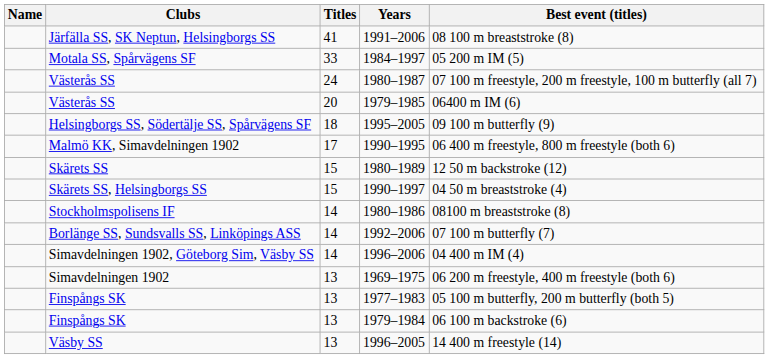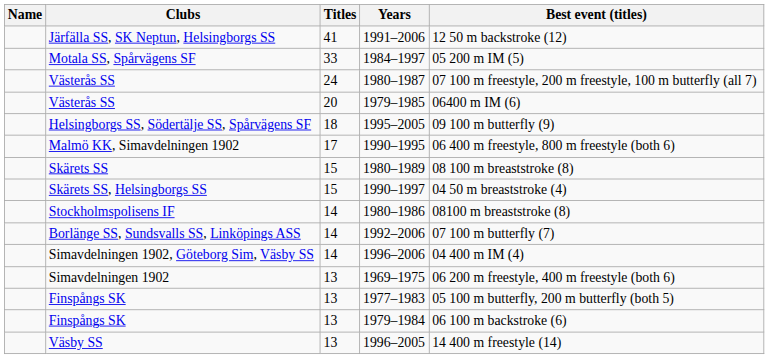 <table class="wikitable sortable" width=100%>
 <tr>
 <th>Name</th>
 <th>Clubs</th>
 <th>Titles</th>
 <th>Years</th>
 <th>Best event (titles)</th>
 </tr>
 <tr>
 <td></td>
 <td><a href='#'>Järfälla SS</a>, <a href='#'>SK Neptun</a>, <a href='#'>Helsingborgs SS</a></td>
 <td>41</td>
 <td>1991–2006</td>
-<td><span>08</span> 100 m breaststroke (8)</td>
+<td><span>12</span> 50 m backstroke (12)</td>
 </tr>
 <tr>
 <td></td>
 <td><a href='#'>Motala SS</a>, <a href='#'>Spårvägens SF</a></td>
 <td>33</td>
 <td>1984–1997</td>
 <td><span>05</span> 200 m IM (5)</td>
 </tr>
 <tr>
 <td></td>
 <td><a href='#'>Västerås SS</a></td>
 <td>24</td>
 <td>1980–1987</td>
 <td><span>07</span> 100 m freestyle, 200 m freestyle, 100 m butterfly (all 7)</td>
 </tr>
 <tr>
 <td></td>
 <td><a href='#'>Västerås SS</a></td>
 <td>20</td>
 <td>1979–1985</td>
 <td><span>06</span>400 m IM (6)</td>
 </tr>
 <tr>
 <td></td>
 <td><a href='#'>Helsingborgs SS</a>, <a href='#'>Södertälje SS</a>, <a href='#'>Spårvägens SF</a></td>
 <td>18</td>
 <td>1995–2005</td>
 <td><span>09</span> 100 m butterfly (9)</td>
 </tr>
 <tr>
 <td></td>
 <td><a href='#'>Malmö KK</a>, Simavdelningen 1902</td>
 <td>17</td>
 <td>1990–1995</td>
 <td><span>06</span> 400 m freestyle, 800 m freestyle (both 6)</td>
 </tr>
 <tr>
 <td></td>
 <td><a href='#'>Skärets SS</a></td>
 <td>15</td>
 <td>1980–1989</td>
-<td><span>12</span> 50 m backstroke (12)</td>
+<td><span>08</span> 100 m breaststroke (8)</td>
 </tr>
 <tr>
 <td></td>
 <td><a href='#'>Skärets SS</a>, <a href='#'>Helsingborgs SS</a></td>
 <td>15</td>
 <td>1990–1997</td>
 <td><span>04</span> 50 m breaststroke (4)</td>
 </tr>
 <tr>
 <td></td>
 <td><a href='#'>Stockholmspolisens IF</a></td>
 <td>14</td>
 <td>1980–1986</td>
 <td><span>08</span>100 m breaststroke (8)</td>
 </tr>
 <tr>
 <td></td>
 <td><a href='#'>Borlänge SS</a>, <a href='#'>Sundsvalls SS</a>, <a href='#'>Linköpings ASS</a></td>
 <td>14</td>
 <td>1992–2006</td>
 <td><span>07</span> 100 m butterfly (7)</td>
 </tr>
 <tr>
 <td></td>
 <td>Simavdelningen 1902, <a href='#'>Göteborg Sim</a>, <a href='#'>Väsby SS</a></td>
 <td>14</td>
 <td>1996–2006</td>
 <td><span>04</span> 400 m IM (4)</td>
 </tr>
 <tr>
 <td></td>
 <td>Simavdelningen 1902</td>
 <td>13</td>
 <td>1969–1975</td>
 <td><span>06</span> 200 m freestyle, 400 m freestyle (both 6)</td>
 </tr>
 <tr>
 <td></td>
 <td><a href='#'>Finspångs SK</a></td>
 <td>13</td>
 <td>1977–1983</td>
 <td><span>05</span> 100 m butterfly, 200 m butterfly (both 5)</td>
 </tr>
 <tr>
 <td></td>
 <td><a href='#'>Finspångs SK</a></td>
 <td>13</td>
 <td>1979–1984</td>
 <td><span>06</span> 100 m backstroke (6)</td>
 </tr>
 <tr>
 <td></td>
 <td><a href='#'>Väsby SS</a></td>
 <td>13</td>
 <td>1996–2005</td>
 <td><span>14</span> 400 m freestyle (14)</td>
 </tr>
 </table>
